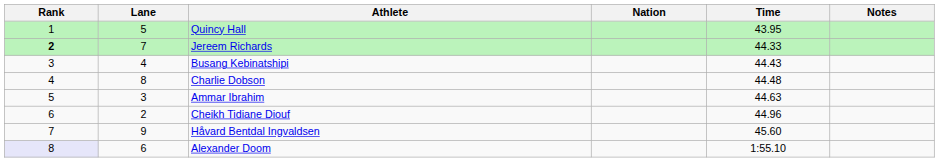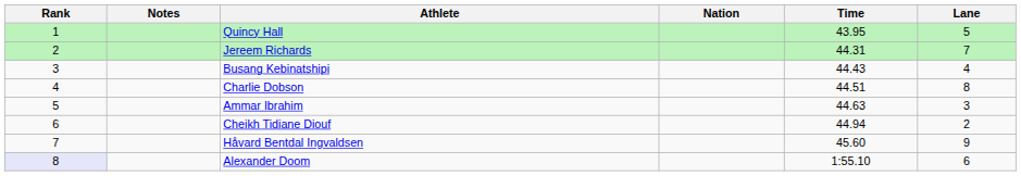 <table class="wikitable sortable" style="text-align:center;width: 70%;">
 <tr>
 <th>Rank</th>
-<th>Lane</th>
+<th>Notes</th>
 <th>Athlete</th>
 <th>Nation</th>
 <th>Time</th>
-<th>Notes</th>
+<th>Lane</th>
 </tr>
 <tr bgcolor=bbf3bb>
 <td>1</td>
-<td>5</td>
+<td></td>
 <td align=left><a href='#'>Quincy Hall</a></td>
 <td align=left></td>
 <td>43.95</td>
-<td></td>
+<td>5</td>
 </tr>
 <tr bgcolor=bbf3bb>
-<td><strong>2</strong></td>
-<td>7</td>
+<td>2</td>
+<td></td>
 <td align=left><a href='#'>Jereem Richards</a></td>
 <td align=left></td>
-<td>44.33</td>
-<td></td>
+<td>44.31</td>
+<td>7</td>
 </tr>
 <tr>
 <td>3</td>
-<td>4</td>
+<td></td>
 <td align=left><a href='#'>Busang Kebinatshipi</a></td>
 <td align=left></td>
 <td>44.43</td>
-<td></td>
+<td>4</td>
 </tr>
 <tr>
 <td>4</td>
-<td>8</td>
+<td></td>
 <td align=left><a href='#'>Charlie Dobson</a></td>
 <td align=left></td>
-<td>44.48</td>
-<td></td>
+<td>44.51</td>
+<td>8</td>
 </tr>
 <tr>
 <td>5</td>
-<td>3</td>
+<td></td>
 <td align=left><a href='#'>Ammar Ibrahim</a></td>
 <td align=left></td>
 <td>44.63</td>
-<td></td>
+<td>3</td>
 </tr>
 <tr>
 <td>6</td>
-<td>2</td>
+<td></td>
 <td align=left><a href='#'>Cheikh Tidiane Diouf</a></td>
 <td align=left></td>
-<td>44.96</td>
-<td></td>
+<td>44.94</td>
+<td>2</td>
 </tr>
 <tr>
 <td>7</td>
-<td>9</td>
+<td></td>
 <td align=left><a href='#'>Håvard Bentdal Ingvaldsen</a></td>
 <td align=left></td>
 <td>45.60</td>
-<td></td>
+<td>9</td>
 </tr>
 <tr>
 <td style="background: lavender;">8</td>
-<td>6</td>
+<td></td>
 <td align=left><a href='#'>Alexander Doom</a></td>
 <td align=left></td>
 <td>1:55.10</td>
-<td></td>
+<td>6</td>
 </tr>
 </table>
